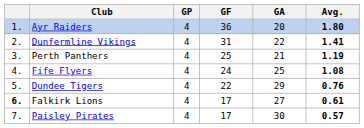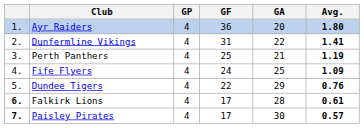 <table class="wikitable">
 <tr>
 <th width="30"></th>
 <th width="200">Club</th>
 <th width="30">GP</th>
 <th width="70">GF</th>
 <th width="70">GA</th>
 <th width="70">Avg.</th>
 </tr>
 <tr bgcolor="#BCD2EE" align="center">
 <td>1.</td>
 <td align="left"><a href='#'>Ayr Raiders</a></td>
 <td>4</td>
 <td>36</td>
 <td>20</td>
 <td><strong>1.80</strong></td>
 </tr>
 <tr bgcolor="#FFFFFF" align="center">
 <td>2.</td>
 <td align="left"><a href='#'>Dunfermline Vikings</a></td>
 <td>4</td>
 <td>31</td>
 <td>22</td>
 <td><strong>1.41</strong></td>
 </tr>
 <tr bgcolor="#FFFFFF" align="center">
 <td>3.</td>
 <td align="left">Perth Panthers</td>
 <td>4</td>
 <td>25</td>
 <td>21</td>
 <td><strong>1.19</strong></td>
 </tr>
 <tr bgcolor="#FFFFFF" align="center">
 <td>4.</td>
 <td align="left"><a href='#'>Fife Flyers</a></td>
 <td>4</td>
 <td>24</td>
 <td>25</td>
-<td><strong>1.08</strong></td>
+<td><strong>1.09</strong></td>
 </tr>
 <tr bgcolor="#FFFFFF" align="center">
 <td>5.</td>
 <td align="left"><a href='#'>Dundee Tigers</a></td>
 <td>4</td>
 <td>22</td>
 <td>29</td>
 <td><strong>0.76</strong></td>
 </tr>
 <tr bgcolor="#FFFFFF" align="center">
 <td><strong>6.</strong></td>
 <td align="left">Falkirk Lions</td>
 <td>4</td>
 <td>17</td>
-<td>27</td>
+<td>28</td>
 <td><strong>0.61</strong></td>
 </tr>
 <tr bgcolor="#FFFFFF" align="center">
-<td>7.</td>
+<td><strong>7.</strong></td>
 <td align="left"><a href='#'>Paisley Pirates</a></td>
 <td>4</td>
 <td>17</td>
 <td>30</td>
 <td><strong>0.57</strong></td>
 </tr>
 </table>
